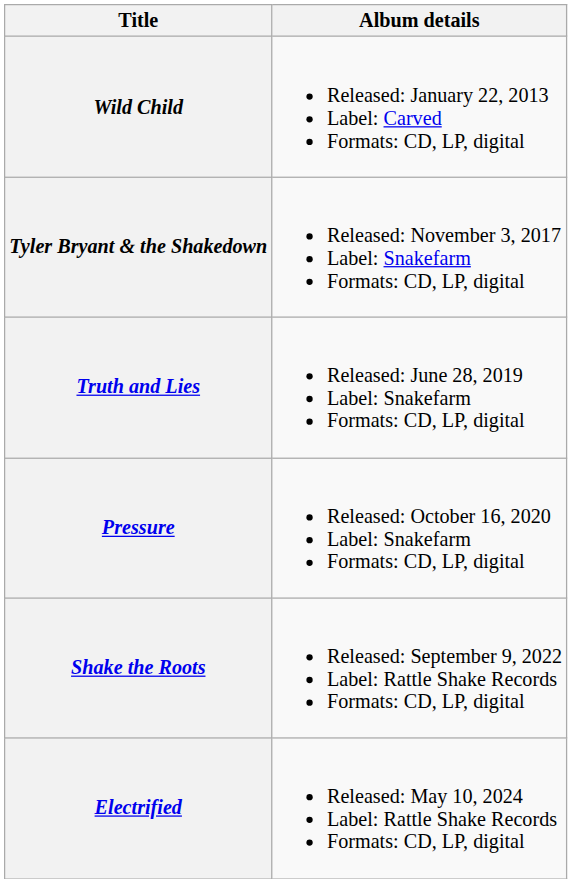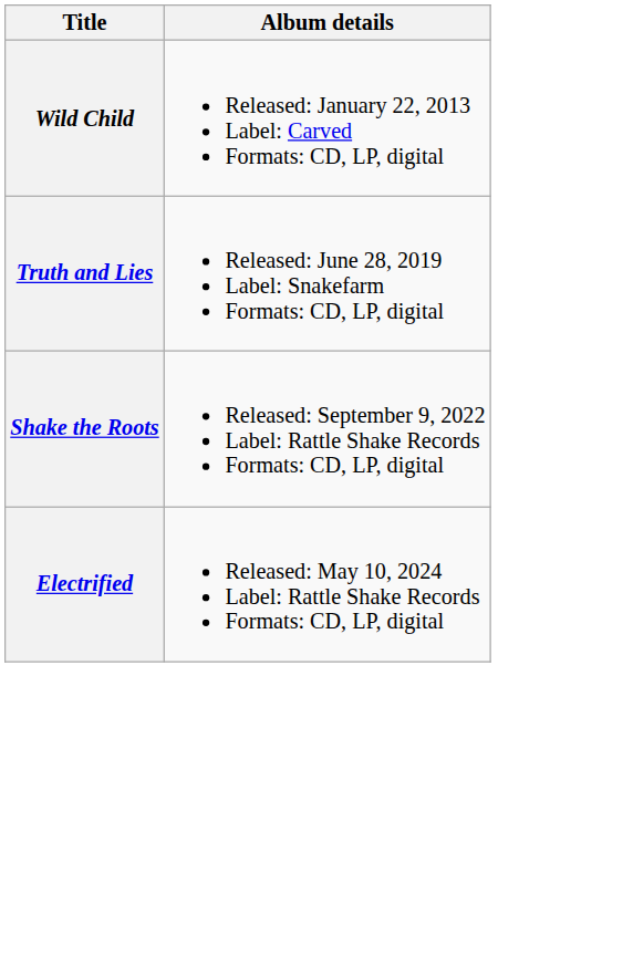 <table class="wikitable">
 <tr>
 <th>Title</th>
 <th>Album details</th>
 </tr>
 <tr>
 <th><em>Wild Child</em></th>
 <td><br><ul><li>Released: January 22, 2013</li><li>Label: <a href='#'>Carved</a></li><li>Formats: CD, LP, digital</li></ul></td>
 </tr>
 <tr>
-<th><em>Tyler Bryant & the Shakedown</em></th>
-<td><br><ul><li>Released: November 3, 2017</li><li>Label: <a href='#'>Snakefarm</a></li><li>Formats: CD, LP, digital</li></ul></td>
-</tr>
-<tr>
 <th><em><a href='#'>Truth and Lies</a></em></th>
 <td><br><ul><li>Released: June 28, 2019</li><li>Label: Snakefarm</li><li>Formats: CD, LP, digital</li></ul></td>
-</tr>
-<tr>
-<th><a href='#'><em>Pressure</em></a></th>
-<td><br><ul><li>Released: October 16, 2020</li><li>Label: Snakefarm</li><li>Formats: CD, LP, digital</li></ul></td>
 </tr>
 <tr>
 <th><a href='#'><em>Shake the Roots</em></a></th>
 <td><br><ul><li>Released: September 9, 2022</li><li>Label: Rattle Shake Records</li><li>Formats: CD, LP, digital</li></ul></td>
 </tr>
 <tr>
 <th><a href='#'><em>Electrified</em></a></th>
 <td><br><ul><li>Released: May 10, 2024</li><li>Label: Rattle Shake Records</li><li>Formats: CD, LP, digital</li></ul></td>
 </tr>
 </table>
